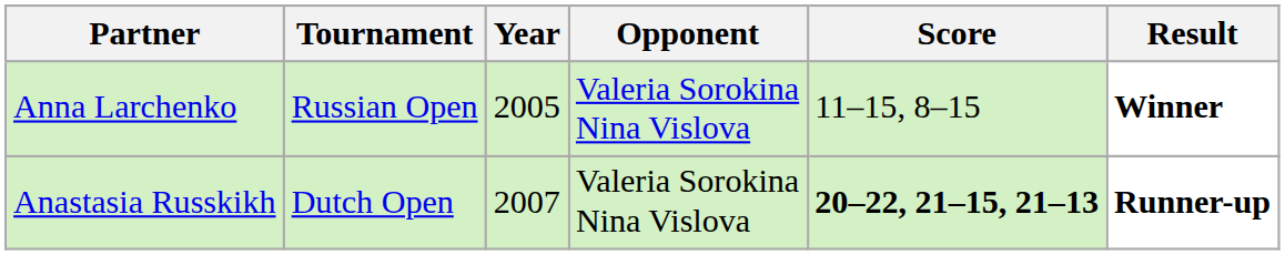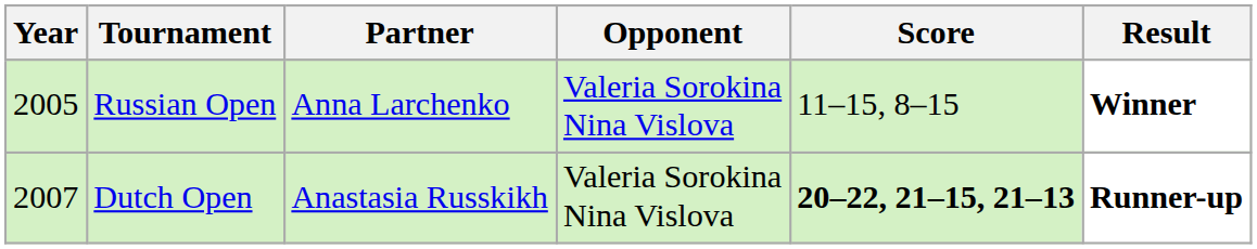 <table class="sortable wikitable" style="font-size: 90%;">
 <tr>
+<th>Year</th>
+<th>Tournament</th>
 <th>Partner</th>
-<th>Tournament</th>
-<th>Year</th>
 <th>Opponent</th>
 <th>Score</th>
 <th>Result</th>
 </tr>
 <tr style="background:#D4F1C5">
+<td align="center">2005</td>
+<td align="left"><a href='#'>Russian Open</a></td>
 <td align="left"> <a href='#'>Anna Larchenko</a></td>
-<td align="left"><a href='#'>Russian Open</a></td>
-<td align="center">2005</td>
 <td align="left"> <a href='#'>Valeria Sorokina</a><br> <a href='#'>Nina Vislova</a></td>
 <td align="left">11–15, 8–15</td>
 <td style="text-align:left; background:white"> <strong>Winner</strong></td>
 </tr>
 <tr style="background:#D4F1C5">
+<td align="center">2007</td>
+<td align="left"><a href='#'>Dutch Open</a></td>
 <td align="left"> <a href='#'>Anastasia Russkikh</a></td>
-<td align="left"><a href='#'>Dutch Open</a></td>
-<td align="center">2007</td>
 <td align="left"> Valeria Sorokina<br> Nina Vislova</td>
 <td align="left"><strong>20–22, 21–15, 21–13</strong></td>
 <td style="text-align:left; background:white"> <strong>Runner-up</strong></td>
 </tr>
 </table>
